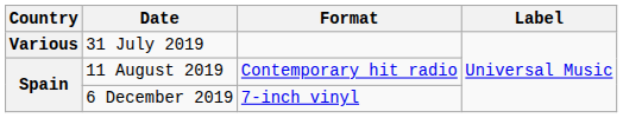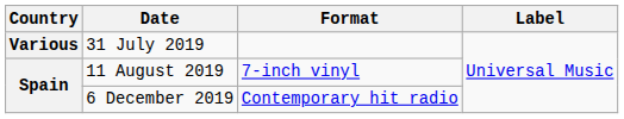 <table class="wikitable plainrowheaders">
 <tr>
 <th>Country</th>
 <th>Date</th>
 <th>Format</th>
 <th>Label</th>
 </tr>
 <tr>
 <th scope="row">Various</th>
 <td>31 July 2019</td>
 <td></td>
 <td rowspan="3"><a href='#'>Universal Music</a></td>
 </tr>
 <tr>
 <th scope="row" rowspan="2">Spain</th>
 <td>11 August 2019</td>
-<td><a href='#'>Contemporary hit radio</a></td>
+<td><a href='#'>7-inch vinyl</a></td>
 </tr>
 <tr>
 <td>6 December 2019</td>
-<td><a href='#'>7-inch vinyl</a></td>
+<td><a href='#'>Contemporary hit radio</a></td>
 </tr>
 </table>
